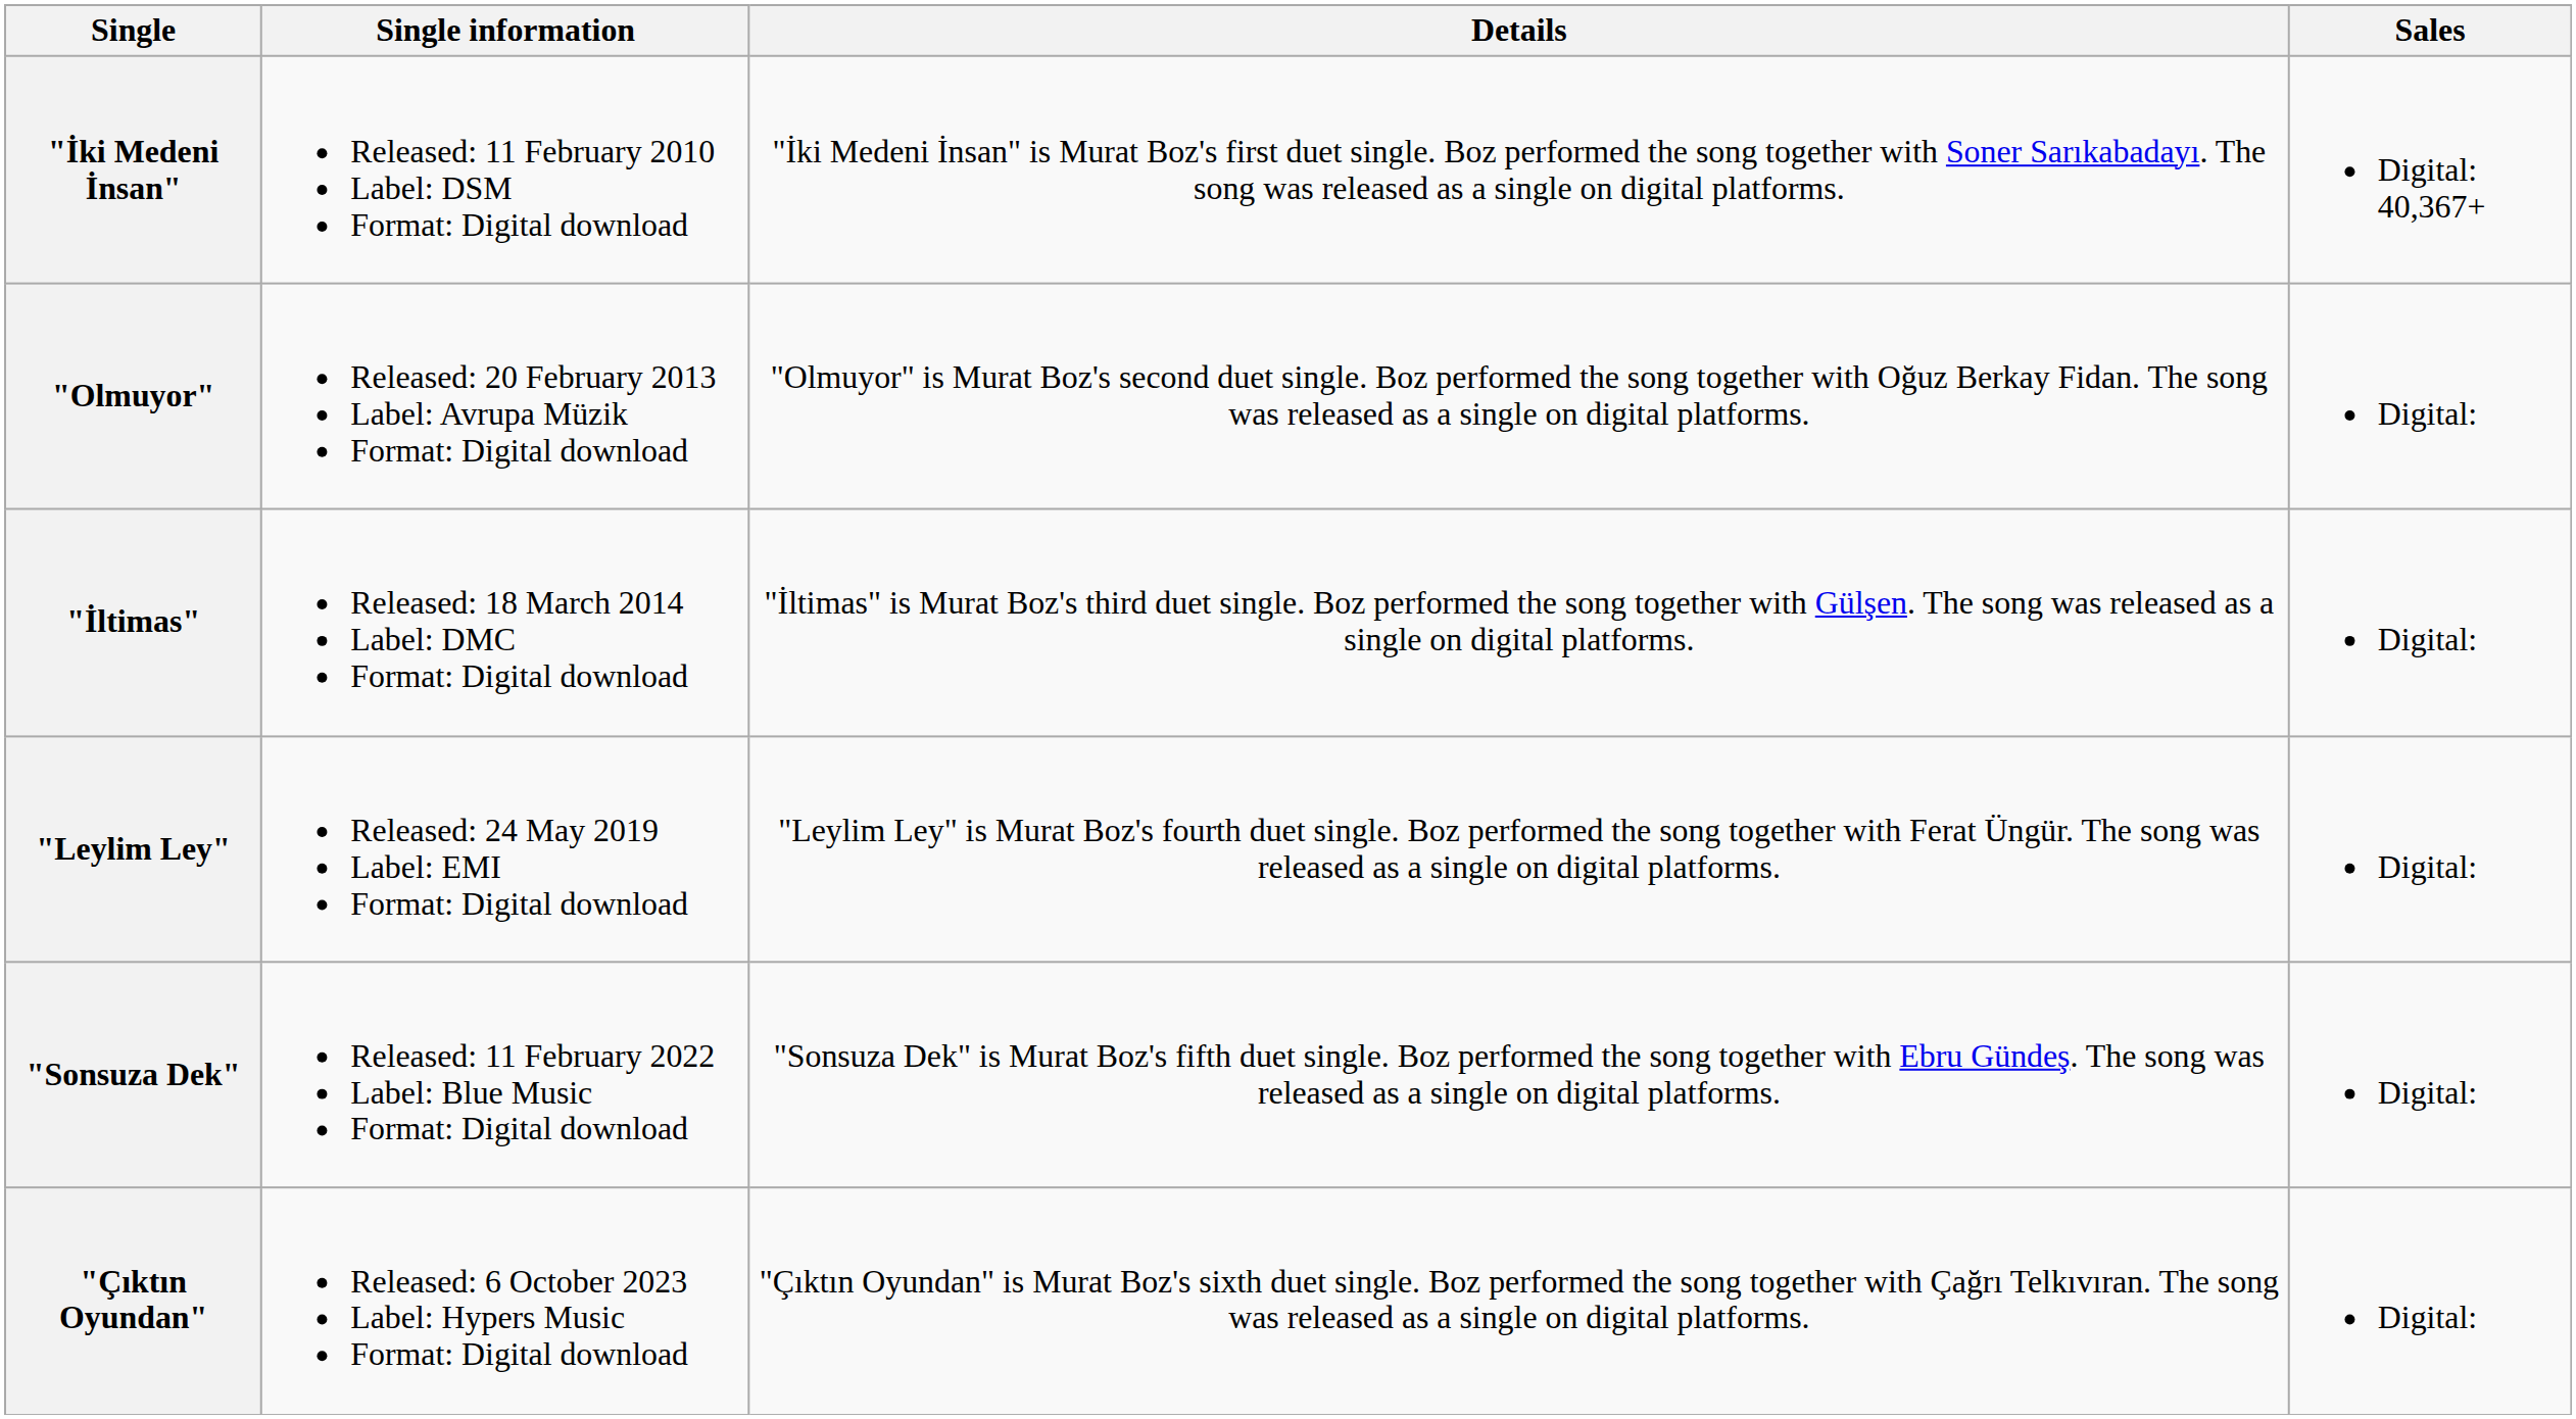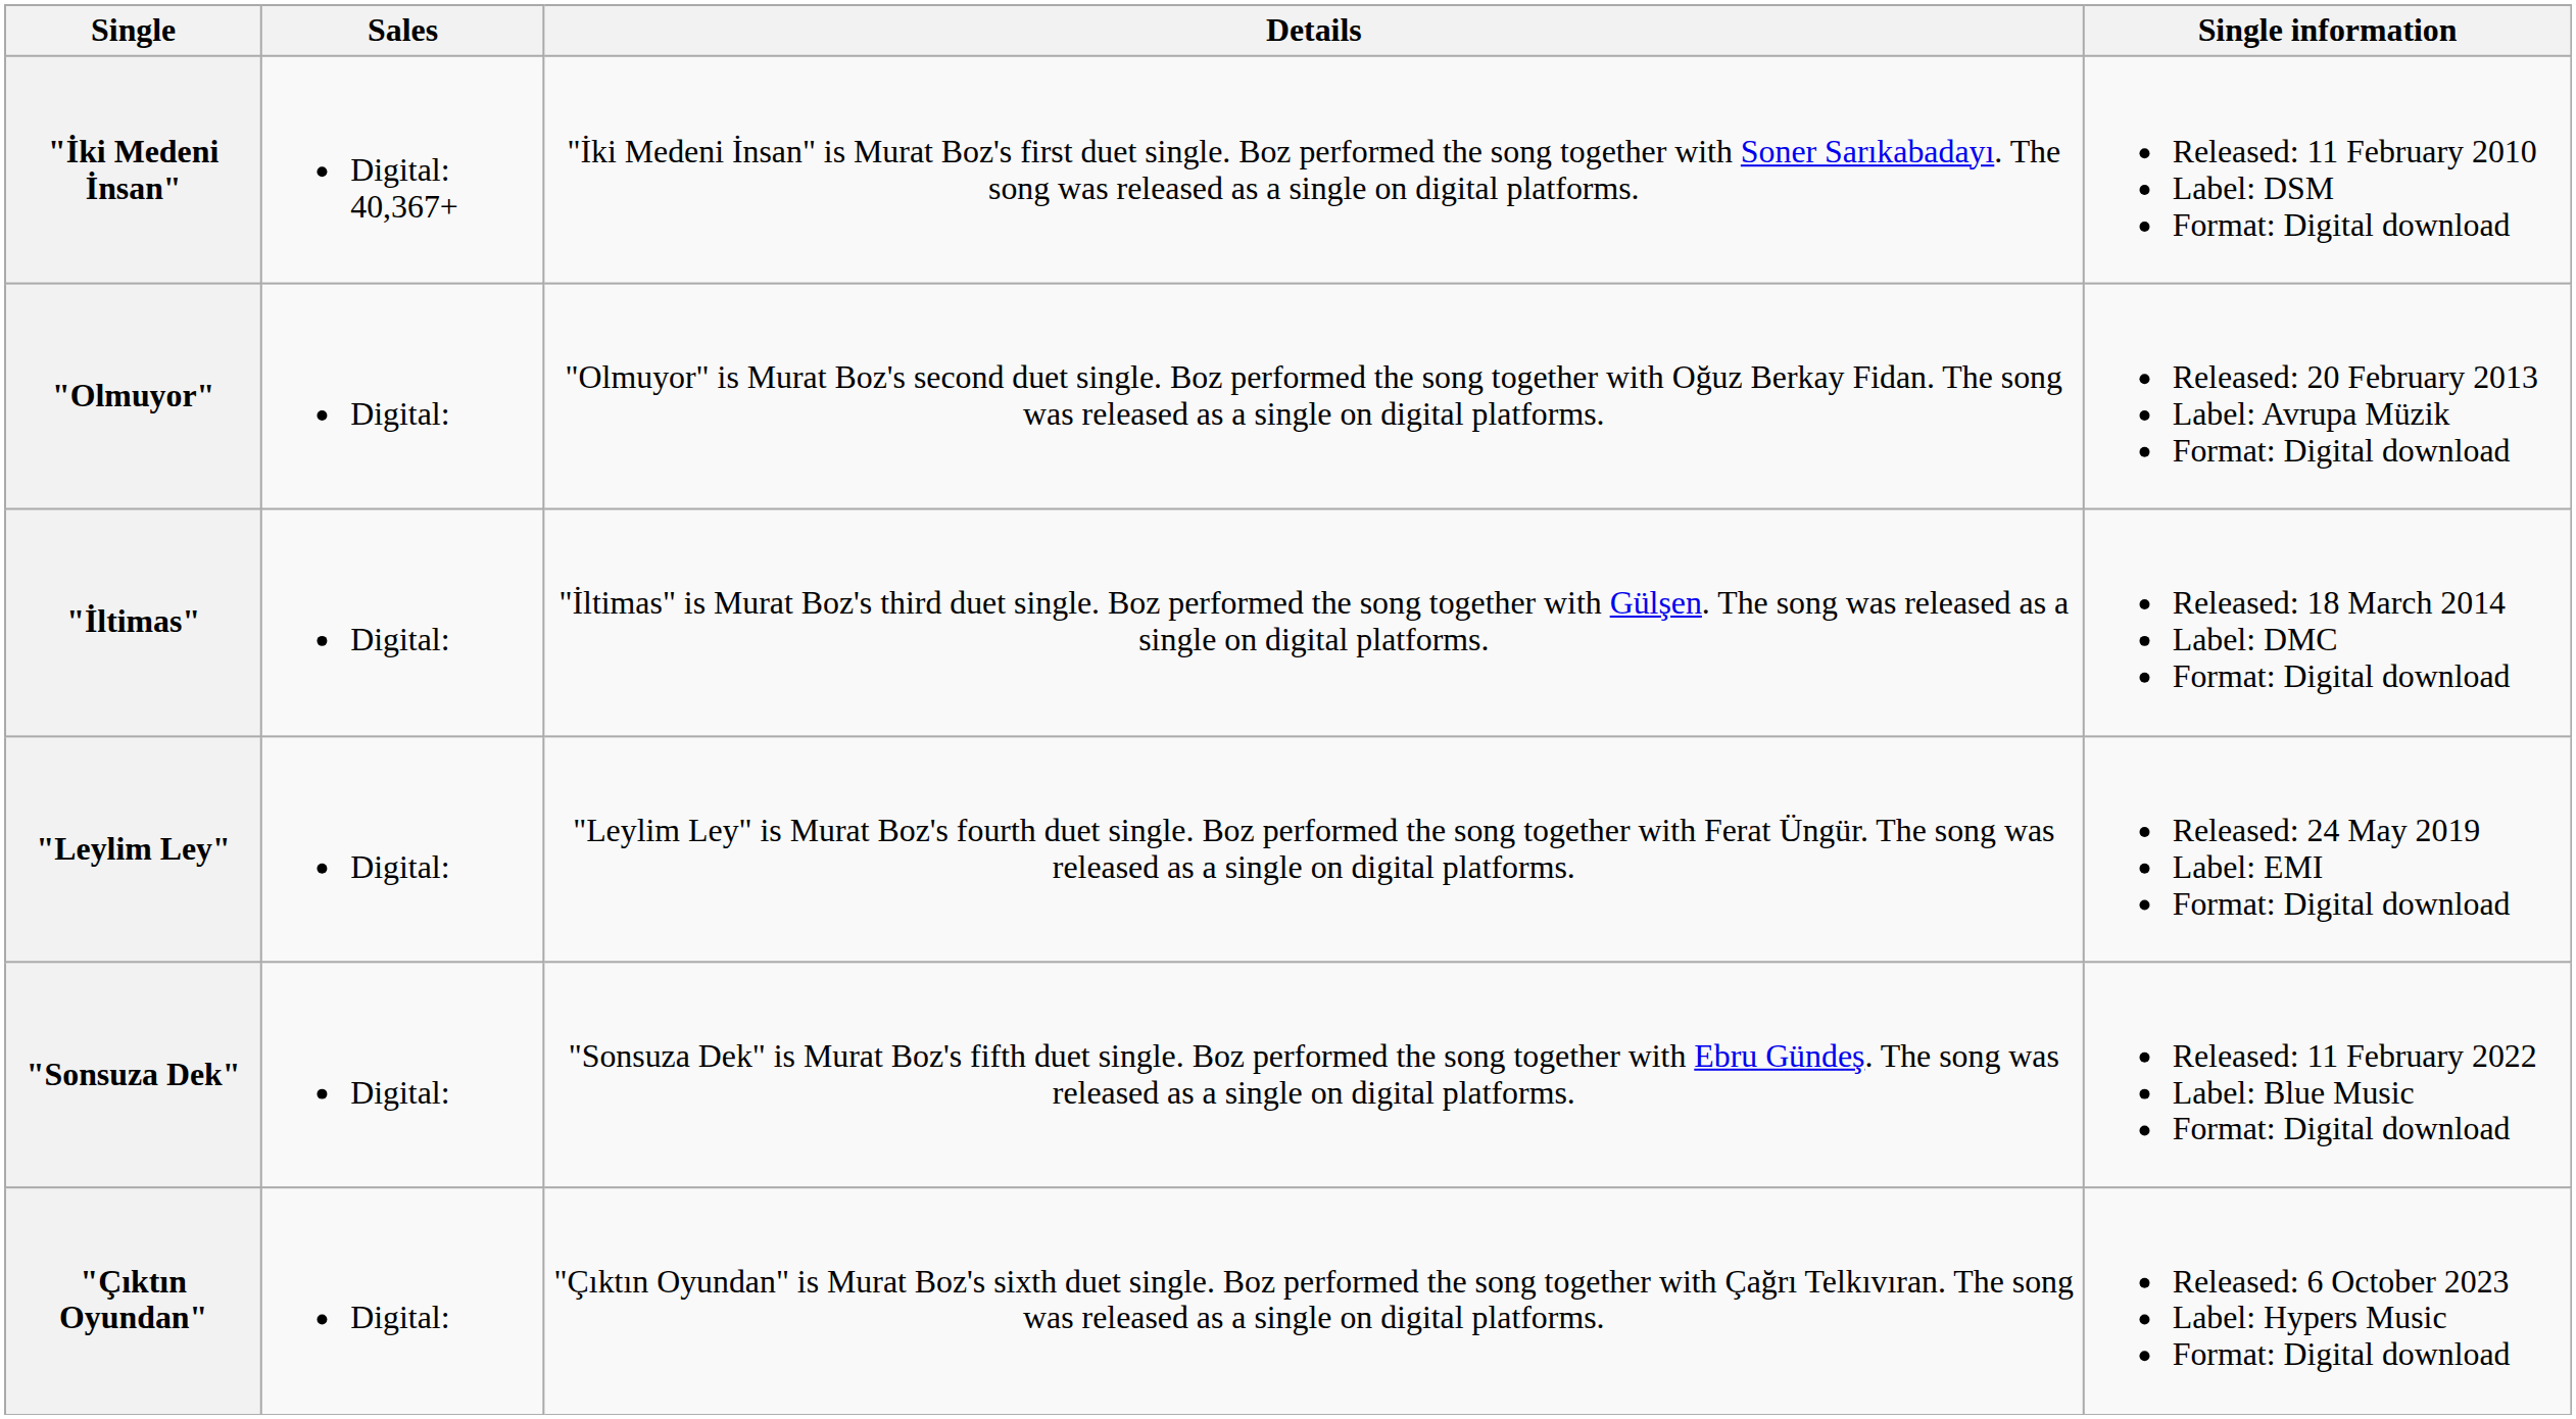 <table class="wikitable plainrowheaders" width=100%>
 <tr>
 <th scope="col" width=10%>Single</th>
+<th scope="col" width=11%>Sales</th>
+<th scope="col" width=60%>Details</th>
 <th scope="col" width=19%>Single information</th>
-<th scope="col" width=60%>Details</th>
-<th scope="col" width=11%>Sales</th>
 </tr>
 <tr>
 <th scope="row">"İki Medeni İnsan"</th>
+<td><br><ul><li>Digital: 40,367+</li></ul></td>
+<td style="text-align:center;">"İki Medeni İnsan" is Murat Boz's first duet single. Boz performed the song together with <a href='#'>Soner Sarıkabadayı</a>. The song was released as a single on digital platforms.</td>
 <td><br><ul><li>Released: 11 February 2010</li><li>Label: DSM</li><li>Format: Digital download</li></ul></td>
-<td style="text-align:center;">"İki Medeni İnsan" is Murat Boz's first duet single. Boz performed the song together with <a href='#'>Soner Sarıkabadayı</a>. The song was released as a single on digital platforms.</td>
-<td><br><ul><li>Digital: 40,367+</li></ul></td>
 </tr>
 <tr>
 <th scope="row">"Olmuyor"</th>
+<td><br><ul><li>Digital:</li></ul></td>
+<td style="text-align:center;">"Olmuyor" is Murat Boz's second duet single. Boz performed the song together with Oğuz Berkay Fidan. The song was released as a single on digital platforms.</td>
 <td><br><ul><li>Released: 20 February 2013</li><li>Label: Avrupa Müzik</li><li>Format: Digital download</li></ul></td>
-<td style="text-align:center;">"Olmuyor" is Murat Boz's second duet single. Boz performed the song together with Oğuz Berkay Fidan. The song was released as a single on digital platforms.</td>
-<td><br><ul><li>Digital:</li></ul></td>
 </tr>
 <tr>
 <th scope="row">"İltimas"</th>
+<td><br><ul><li>Digital:</li></ul></td>
+<td style="text-align:center;">"İltimas" is Murat Boz's third duet single. Boz performed the song together with <a href='#'>Gülşen</a>. The song was released as a single on digital platforms.</td>
 <td><br><ul><li>Released: 18 March 2014</li><li>Label: DMC</li><li>Format: Digital download</li></ul></td>
-<td style="text-align:center;">"İltimas" is Murat Boz's third duet single. Boz performed the song together with <a href='#'>Gülşen</a>. The song was released as a single on digital platforms.</td>
-<td><br><ul><li>Digital:</li></ul></td>
 </tr>
 <tr>
 <th scope="row">"Leylim Ley"</th>
+<td><br><ul><li>Digital:</li></ul></td>
+<td style="text-align:center;">"Leylim Ley" is Murat Boz's fourth duet single. Boz performed the song together with Ferat Üngür. The song was released as a single on digital platforms.</td>
 <td><br><ul><li>Released: 24 May 2019</li><li>Label: EMI</li><li>Format: Digital download</li></ul></td>
-<td style="text-align:center;">"Leylim Ley" is Murat Boz's fourth duet single. Boz performed the song together with Ferat Üngür. The song was released as a single on digital platforms.</td>
-<td><br><ul><li>Digital:</li></ul></td>
 </tr>
 <tr>
 <th scope="row">"Sonsuza Dek"</th>
+<td><br><ul><li>Digital:</li></ul></td>
+<td style="text-align:center;">"Sonsuza Dek" is Murat Boz's fifth duet single. Boz performed the song together with <a href='#'>Ebru Gündeş</a>. The song was released as a single on digital platforms.</td>
 <td><br><ul><li>Released: 11 February 2022</li><li>Label: Blue Music</li><li>Format: Digital download</li></ul></td>
-<td style="text-align:center;">"Sonsuza Dek" is Murat Boz's fifth duet single. Boz performed the song together with <a href='#'>Ebru Gündeş</a>. The song was released as a single on digital platforms.</td>
-<td><br><ul><li>Digital:</li></ul></td>
 </tr>
 <tr>
 <th scope="row">"Çıktın Oyundan"</th>
+<td><br><ul><li>Digital:</li></ul></td>
+<td style="text-align:center;">"Çıktın Oyundan" is Murat Boz's sixth duet single. Boz performed the song together with Çağrı Telkıvıran. The song was released as a single on digital platforms.</td>
 <td><br><ul><li>Released: 6 October 2023</li><li>Label: Hypers Music</li><li>Format: Digital download</li></ul></td>
-<td style="text-align:center;">"Çıktın Oyundan" is Murat Boz's sixth duet single. Boz performed the song together with Çağrı Telkıvıran. The song was released as a single on digital platforms.</td>
-<td><br><ul><li>Digital:</li></ul></td>
 </tr>
 </table>
